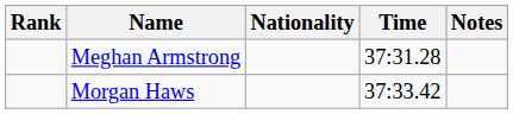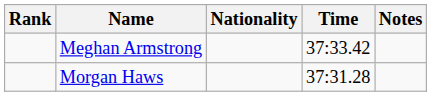 <table class="wikitable sortable" style="text-align:center">
 <tr>
 <th>Rank</th>
 <th>Name</th>
 <th>Nationality</th>
 <th>Time</th>
 <th>Notes</th>
 </tr>
 <tr>
 <td align=center></td>
 <td align=left><a href='#'>Meghan Armstrong</a></td>
 <td align=left></td>
-<td>37:31.28</td>
+<td>37:33.42</td>
 <td></td>
 </tr>
 <tr>
 <td align=center></td>
 <td align=left><a href='#'>Morgan Haws</a></td>
 <td align=left></td>
-<td>37:33.42</td>
+<td>37:31.28</td>
 <td></td>
 </tr>
 </table>
